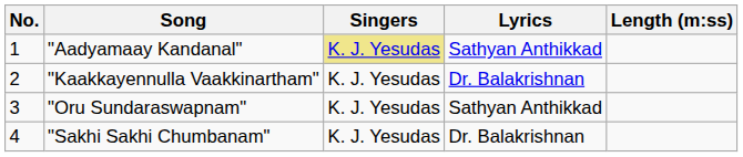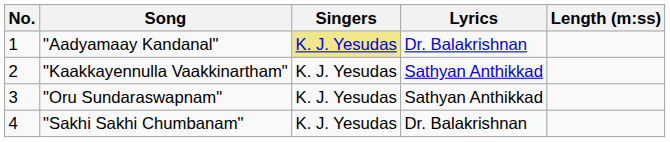 <table class="wikitable" style="font-size:95%;">
 <tr>
 <th>No.</th>
 <th>Song</th>
 <th>Singers</th>
 <th>Lyrics</th>
 <th>Length (m:ss)</th>
 </tr>
 <tr>
 <td>1</td>
 <td>"Aadyamaay Kandanal"</td>
 <td style="background: khaki;"><a href='#'>K. J. Yesudas</a></td>
-<td><a href='#'>Sathyan Anthikkad</a></td>
+<td><a href='#'>Dr. Balakrishnan</a></td>
 <td></td>
 </tr>
 <tr>
 <td>2</td>
 <td>"Kaakkayennulla Vaakkinartham"</td>
 <td>K. J. Yesudas</td>
-<td><a href='#'>Dr. Balakrishnan</a></td>
+<td><a href='#'>Sathyan Anthikkad</a></td>
 <td></td>
 </tr>
 <tr>
 <td>3</td>
 <td>"Oru Sundaraswapnam"</td>
 <td>K. J. Yesudas</td>
 <td>Sathyan Anthikkad</td>
 <td></td>
 </tr>
 <tr>
 <td>4</td>
 <td>"Sakhi Sakhi Chumbanam"</td>
 <td>K. J. Yesudas</td>
 <td>Dr. Balakrishnan</td>
 <td></td>
 </tr>
 </table>
